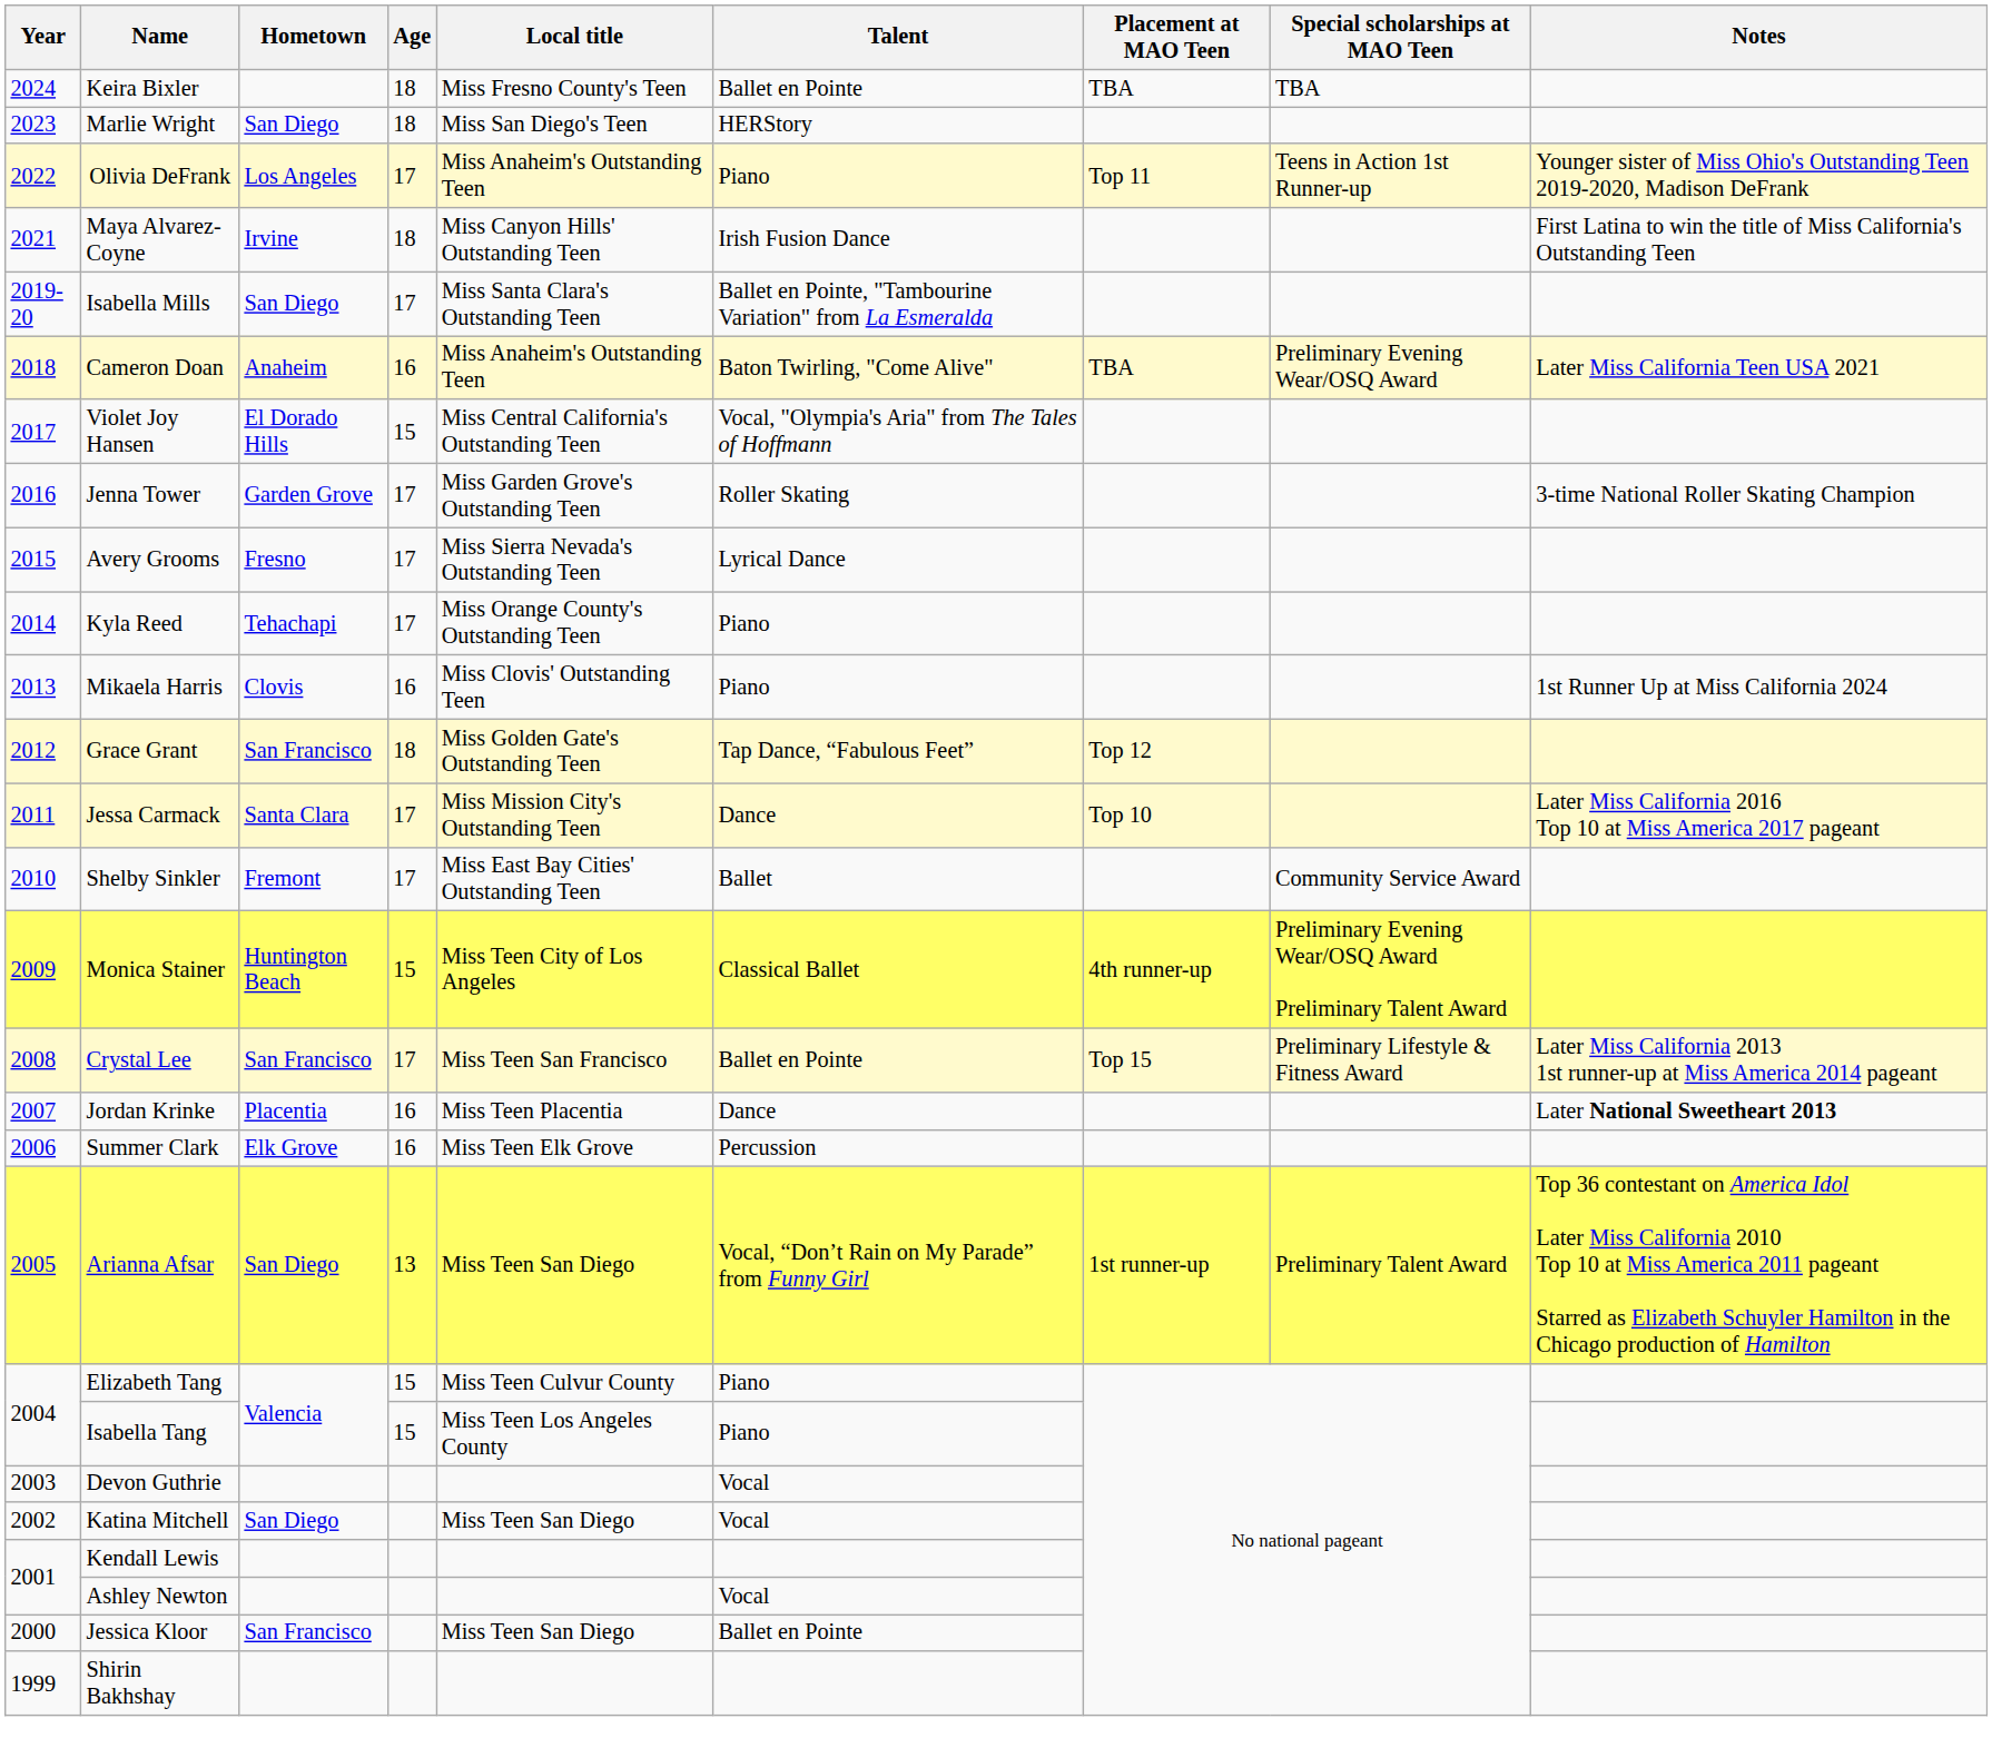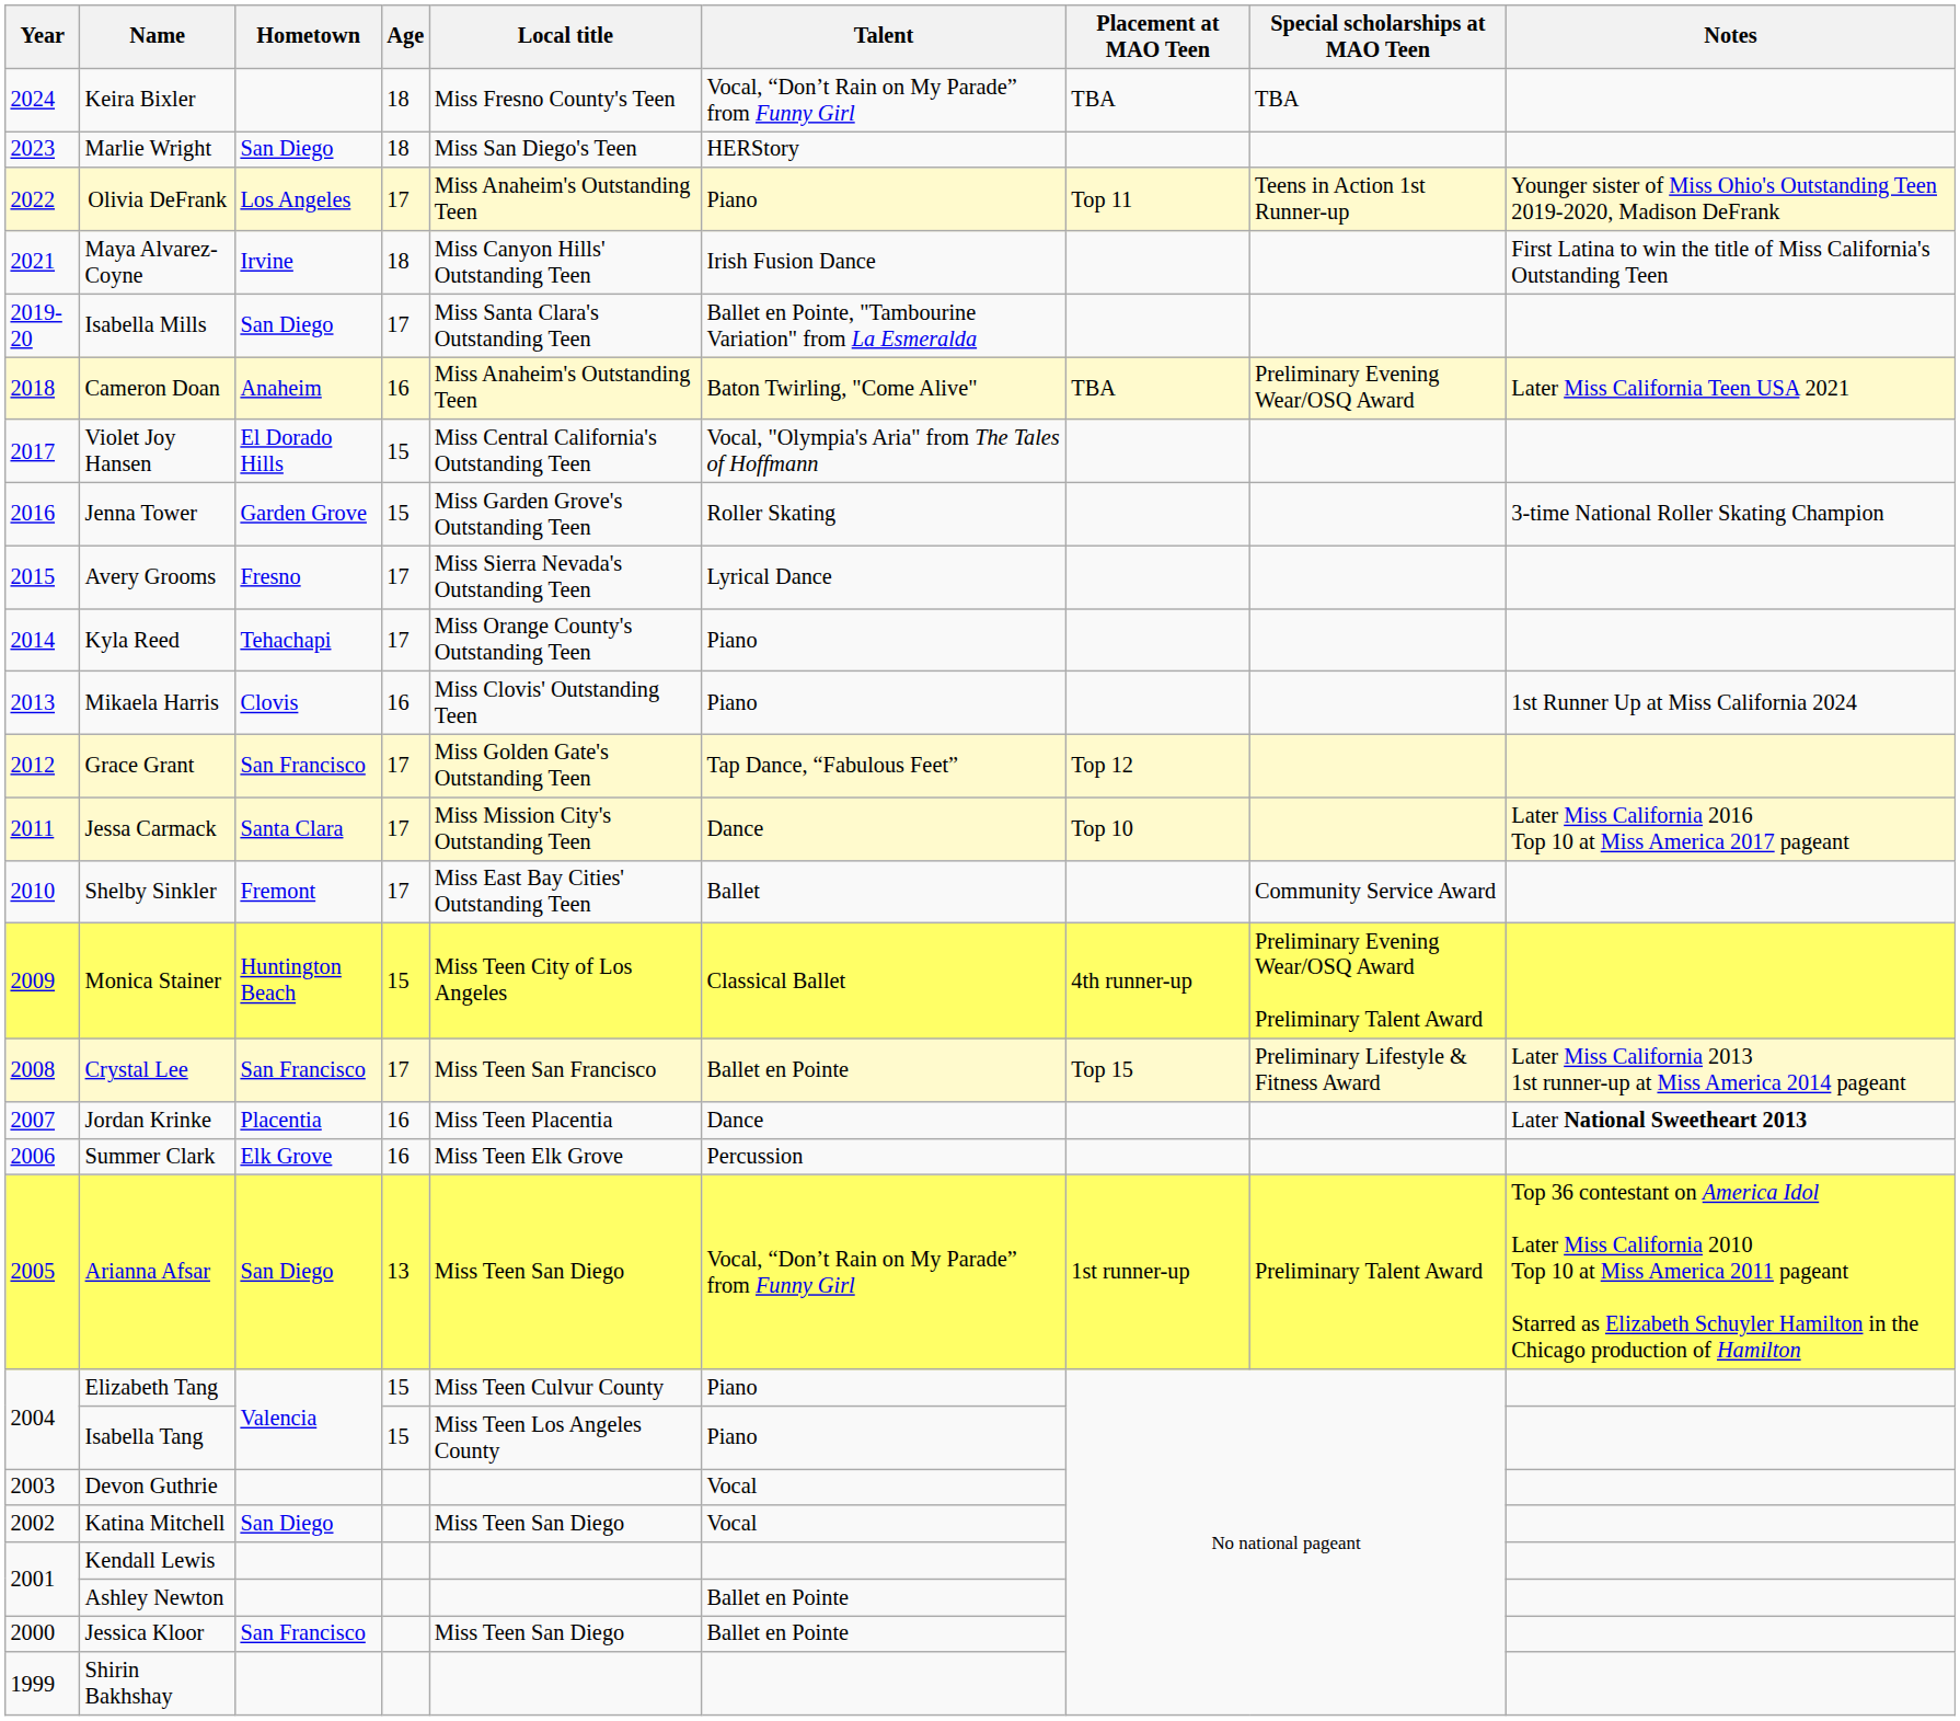 <table class="wikitable sortable"style="width:100%; font-size:90%;">
 <tr bgcolor="#efefef">
 <th>Year</th>
 <th>Name</th>
 <th>Hometown</th>
 <th>Age</th>
 <th>Local title</th>
 <th>Talent</th>
 <th>Placement at MAO Teen</th>
 <th>Special scholarships at MAO Teen</th>
 <th>Notes</th>
 </tr>
 <tr>
 <td><a href='#'>2024</a></td>
 <td>Keira Bixler</td>
 <td></td>
 <td>18</td>
 <td>Miss Fresno County's Teen</td>
-<td>Ballet en Pointe</td>
+<td>Vocal, “Don’t Rain on My Parade” from <em><a href='#'>Funny Girl</a></em></td>
 <td>TBA</td>
 <td>TBA</td>
 <td></td>
 </tr>
 <tr>
 <td><a href='#'>2023</a></td>
 <td>Marlie Wright</td>
 <td><a href='#'>San Diego</a></td>
 <td>18</td>
 <td>Miss San Diego's Teen</td>
 <td>HERStory</td>
 <td></td>
 <td></td>
 <td></td>
 </tr>
 <tr style="background-color:#FFFACD;">
 <td><a href='#'>2022</a></td>
 <td align="center">Olivia DeFrank</td>
 <td><a href='#'>Los Angeles</a></td>
 <td>17</td>
 <td>Miss Anaheim's Outstanding Teen</td>
 <td>Piano</td>
 <td>Top 11</td>
 <td>Teens in Action 1st Runner-up</td>
 <td>Younger sister of <a href='#'>Miss Ohio's Outstanding Teen</a> 2019-2020, Madison DeFrank</td>
 </tr>
 <tr>
 <td><a href='#'>2021</a></td>
 <td>Maya Alvarez-Coyne</td>
 <td><a href='#'>Irvine</a></td>
 <td>18</td>
 <td>Miss Canyon Hills' Outstanding Teen</td>
 <td>Irish Fusion Dance</td>
 <td></td>
 <td></td>
 <td>First Latina to win the title of Miss California's Outstanding Teen</td>
 </tr>
 <tr>
 <td><a href='#'>2019-20</a></td>
 <td>Isabella Mills</td>
 <td><a href='#'>San Diego</a></td>
 <td>17</td>
 <td>Miss Santa Clara's Outstanding Teen</td>
 <td>Ballet en Pointe, "Tambourine Variation" from <em><a href='#'>La Esmeralda</a></em></td>
 <td></td>
 <td></td>
 <td></td>
 </tr>
 <tr style="background-color:#FFFACD;">
 <td><a href='#'>2018</a></td>
 <td>Cameron Doan</td>
 <td><a href='#'>Anaheim</a></td>
 <td>16</td>
 <td>Miss Anaheim's Outstanding Teen</td>
 <td>Baton Twirling, "Come Alive"</td>
 <td>TBA</td>
 <td>Preliminary Evening Wear/OSQ Award</td>
 <td>Later <a href='#'>Miss California Teen USA</a> 2021</td>
 </tr>
 <tr>
 <td><a href='#'>2017</a></td>
 <td>Violet Joy Hansen</td>
 <td><a href='#'>El Dorado Hills</a></td>
 <td>15</td>
 <td>Miss Central California's Outstanding Teen</td>
 <td>Vocal, "Olympia's Aria" from <em>The Tales of Hoffmann</em></td>
 <td></td>
 <td></td>
 <td></td>
 </tr>
 <tr>
 <td><a href='#'>2016</a></td>
 <td>Jenna Tower</td>
 <td><a href='#'>Garden Grove</a></td>
-<td>17</td>
+<td>15</td>
 <td>Miss Garden Grove's Outstanding Teen</td>
 <td>Roller Skating</td>
 <td></td>
 <td></td>
 <td>3-time National Roller Skating Champion</td>
 </tr>
 <tr>
 <td><a href='#'>2015</a></td>
 <td>Avery Grooms</td>
 <td><a href='#'>Fresno</a></td>
 <td>17</td>
 <td>Miss Sierra Nevada's Outstanding Teen</td>
 <td>Lyrical Dance</td>
 <td></td>
 <td></td>
 <td></td>
 </tr>
 <tr>
 <td><a href='#'>2014</a></td>
 <td>Kyla Reed</td>
 <td><a href='#'>Tehachapi</a></td>
 <td>17</td>
 <td>Miss Orange County's Outstanding Teen</td>
 <td>Piano</td>
 <td></td>
 <td></td>
 <td></td>
 </tr>
 <tr>
 <td><a href='#'>2013</a></td>
 <td>Mikaela Harris</td>
 <td><a href='#'>Clovis</a></td>
 <td>16</td>
 <td>Miss Clovis' Outstanding Teen</td>
 <td>Piano</td>
 <td></td>
 <td></td>
 <td>1st Runner Up at Miss California 2024</td>
 </tr>
 <tr style="background-color:#FFFACD;">
 <td><a href='#'>2012</a></td>
 <td>Grace Grant</td>
 <td><a href='#'>San Francisco</a></td>
-<td>18</td>
+<td>17</td>
 <td>Miss Golden Gate's Outstanding Teen</td>
 <td>Tap Dance, “Fabulous Feet”</td>
 <td>Top 12</td>
 <td></td>
 <td></td>
 </tr>
 <tr style="background-color:#FFFACD;">
 <td><a href='#'>2011</a></td>
 <td>Jessa Carmack</td>
 <td><a href='#'>Santa Clara</a></td>
 <td>17</td>
 <td>Miss Mission City's Outstanding Teen</td>
 <td>Dance</td>
 <td>Top 10</td>
 <td></td>
 <td>Later <a href='#'>Miss California</a> 2016<br>Top 10 at <a href='#'>Miss America 2017</a> pageant</td>
 </tr>
 <tr>
 <td><a href='#'>2010</a></td>
 <td>Shelby Sinkler</td>
 <td><a href='#'>Fremont</a></td>
 <td>17</td>
 <td>Miss East Bay Cities' Outstanding Teen</td>
 <td>Ballet</td>
 <td></td>
 <td>Community Service Award</td>
 <td></td>
 </tr>
 <tr style="background-color:#FFFF66;">
 <td><a href='#'>2009</a></td>
 <td>Monica Stainer</td>
 <td><a href='#'>Huntington Beach</a></td>
 <td>15</td>
 <td>Miss Teen City of Los Angeles</td>
 <td>Classical Ballet</td>
 <td>4th runner-up</td>
 <td>Preliminary Evening Wear/OSQ Award<br><br>Preliminary Talent Award</td>
 <td></td>
 </tr>
 <tr style="background-color:#FFFACD;">
 <td><a href='#'>2008</a></td>
 <td><a href='#'>Crystal Lee</a></td>
 <td><a href='#'>San Francisco</a></td>
 <td>17</td>
 <td>Miss Teen San Francisco</td>
 <td>Ballet en Pointe</td>
 <td>Top 15</td>
 <td>Preliminary Lifestyle & Fitness Award</td>
 <td>Later <a href='#'>Miss California</a> 2013<br>1st runner-up at <a href='#'>Miss America 2014</a> pageant</td>
 </tr>
 <tr>
 <td><a href='#'>2007</a></td>
 <td>Jordan Krinke</td>
 <td><a href='#'>Placentia</a></td>
 <td>16</td>
 <td>Miss Teen Placentia</td>
 <td>Dance</td>
 <td></td>
 <td></td>
 <td>Later <strong>National Sweetheart 2013</strong></td>
 </tr>
 <tr>
 <td><a href='#'>2006</a></td>
 <td>Summer Clark</td>
 <td><a href='#'>Elk Grove</a></td>
 <td>16</td>
 <td>Miss Teen Elk Grove</td>
 <td>Percussion</td>
 <td></td>
 <td></td>
 <td></td>
 </tr>
 <tr style="background-color:#FFFF66;">
 <td><a href='#'>2005</a></td>
 <td><a href='#'>Arianna Afsar</a></td>
 <td><a href='#'>San Diego</a></td>
 <td>13</td>
 <td>Miss Teen San Diego</td>
 <td>Vocal, “Don’t Rain on My Parade” from <em><a href='#'>Funny Girl</a></em></td>
 <td>1st runner-up</td>
 <td>Preliminary Talent Award</td>
 <td>Top 36 contestant on <em><a href='#'>America Idol</a></em><br><br>Later <a href='#'>Miss California</a> 2010<br>Top 10 at <a href='#'>Miss America 2011</a> pageant<br><br>Starred as <a href='#'>Elizabeth Schuyler Hamilton</a> in the Chicago production of <em><a href='#'>Hamilton</a></em></td>
 </tr>
 <tr>
 <td rowspan="2">2004</td>
 <td>Elizabeth Tang</td>
 <td rowspan="2"><a href='#'>Valencia</a></td>
 <td>15</td>
 <td>Miss Teen Culvur County</td>
 <td>Piano</td>
 <td colspan="2" rowspan="8" style="text-align:center;"><small>No national pageant</small></td>
 <td></td>
 </tr>
 <tr>
 <td>Isabella Tang</td>
 <td>15</td>
 <td>Miss Teen Los Angeles County</td>
 <td>Piano</td>
 <td></td>
 </tr>
 <tr>
 <td>2003</td>
 <td>Devon Guthrie</td>
 <td></td>
 <td></td>
 <td></td>
 <td>Vocal</td>
 <td></td>
 </tr>
 <tr>
 <td>2002</td>
 <td>Katina Mitchell</td>
 <td><a href='#'>San Diego</a></td>
 <td></td>
 <td>Miss Teen San Diego</td>
 <td>Vocal</td>
 <td></td>
 </tr>
 <tr>
 <td rowspan="2">2001</td>
 <td>Kendall Lewis</td>
 <td></td>
 <td></td>
 <td></td>
 <td></td>
 <td></td>
 </tr>
 <tr>
 <td>Ashley Newton</td>
 <td></td>
 <td></td>
 <td></td>
-<td>Vocal</td>
+<td>Ballet en Pointe</td>
 <td></td>
 </tr>
 <tr>
 <td>2000</td>
 <td>Jessica Kloor</td>
 <td><a href='#'>San Francisco</a></td>
 <td></td>
 <td>Miss Teen San Diego</td>
 <td>Ballet en Pointe</td>
 <td></td>
 </tr>
 <tr>
 <td>1999</td>
 <td>Shirin Bakhshay</td>
 <td></td>
 <td></td>
 <td></td>
 <td></td>
 <td></td>
 </tr>
 </table>
